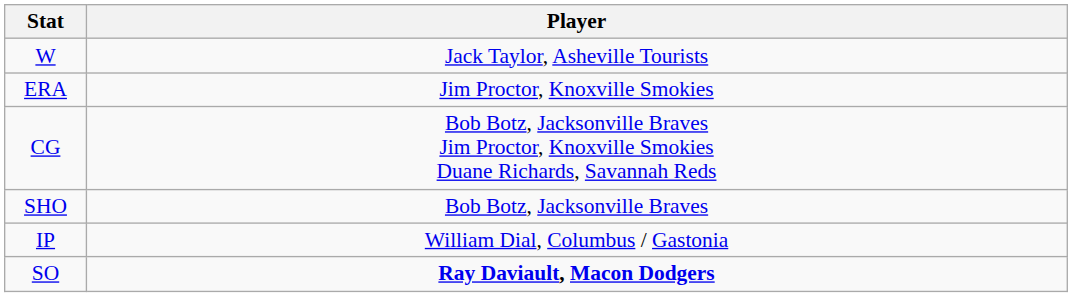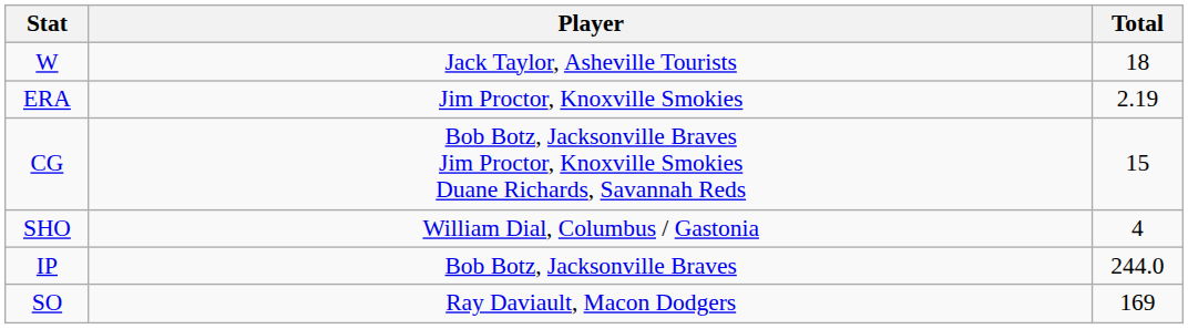 <table class="wikitable" width="40%" style="text-align:center;">
 <tr>
 <th width="5%">Stat</th>
 <th width="60%">Player</th>
+<th width="5%">Total</th>
 </tr>
 <tr>
 <td><a href='#'>W</a></td>
 <td><a href='#'>Jack Taylor</a>, <a href='#'>Asheville Tourists</a></td>
+<td>18</td>
 </tr>
 <tr>
 <td><a href='#'>ERA</a></td>
 <td><a href='#'>Jim Proctor</a>, <a href='#'>Knoxville Smokies</a></td>
+<td>2.19</td>
 </tr>
 <tr>
 <td><a href='#'>CG</a></td>
 <td><a href='#'>Bob Botz</a>, <a href='#'>Jacksonville Braves</a> <br> <a href='#'>Jim Proctor</a>, <a href='#'>Knoxville Smokies</a> <br> <a href='#'>Duane Richards</a>, <a href='#'>Savannah Reds</a></td>
+<td>15</td>
 </tr>
 <tr>
 <td><a href='#'>SHO</a></td>
-<td><a href='#'>Bob Botz</a>, <a href='#'>Jacksonville Braves</a></td>
+<td><a href='#'>William Dial</a>, <a href='#'>Columbus</a> / <a href='#'>Gastonia</a></td>
+<td>4</td>
 </tr>
 <tr>
 <td><a href='#'>IP</a></td>
-<td><a href='#'>William Dial</a>, <a href='#'>Columbus</a> / <a href='#'>Gastonia</a></td>
+<td><a href='#'>Bob Botz</a>, <a href='#'>Jacksonville Braves</a></td>
+<td>244.0</td>
 </tr>
 <tr>
 <td><a href='#'>SO</a></td>
-<td><strong><a href='#'>Ray Daviault</a>, <a href='#'>Macon Dodgers</a></strong></td>
+<td><a href='#'>Ray Daviault</a>, <a href='#'>Macon Dodgers</a></td>
+<td>169</td>
 </tr>
 </table>
